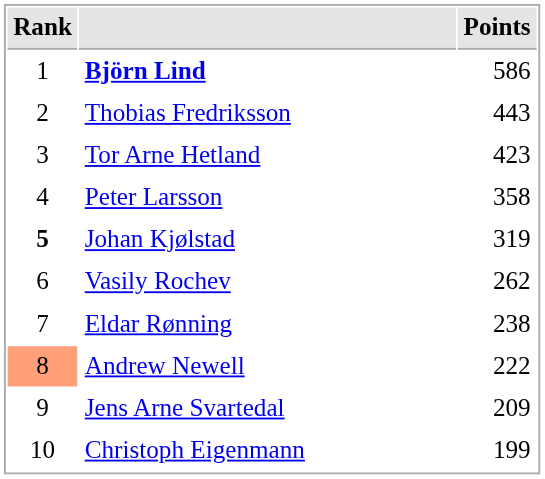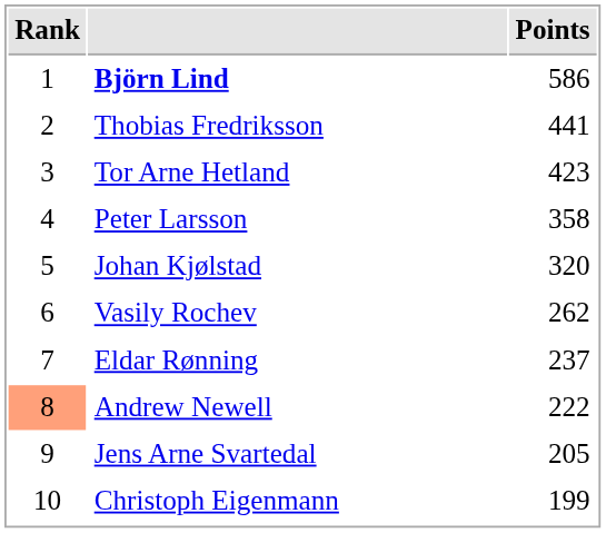 <table cellspacing="1" cellpadding="3" style="border:1px solid #AAAAAA;font-size:86%">
 <tr style="background-color: #E4E4E4;">
 <th style="border-bottom:1px solid #AAAAAA" width=10>Rank</th>
 <th style="border-bottom:1px solid #AAAAAA" width=200></th>
 <th style="border-bottom:1px solid #AAAAAA" width=20 align=right>Points</th>
 </tr>
 <tr>
 <td align="center">1</td>
 <td> <strong><a href='#'>Björn Lind</a></strong></td>
 <td align="right">586</td>
 </tr>
 <tr>
 <td align="center">2</td>
 <td> <a href='#'>Thobias Fredriksson</a></td>
-<td align="right">443</td>
+<td align="right">441</td>
 </tr>
 <tr>
 <td align="center">3</td>
 <td> <a href='#'>Tor Arne Hetland</a></td>
 <td align="right">423</td>
 </tr>
 <tr>
 <td align="center">4</td>
 <td> <a href='#'>Peter Larsson</a></td>
 <td align="right">358</td>
 </tr>
 <tr>
-<td align="center"><strong>5</strong></td>
+<td align="center">5</td>
 <td> <a href='#'>Johan Kjølstad</a></td>
-<td align="right">319</td>
+<td align="right">320</td>
 </tr>
 <tr>
 <td align="center">6</td>
 <td> <a href='#'>Vasily Rochev</a></td>
 <td align="right">262</td>
 </tr>
 <tr>
 <td align="center">7</td>
 <td> <a href='#'>Eldar Rønning</a></td>
-<td align="right">238</td>
+<td align="right">237</td>
 </tr>
 <tr>
 <td align="center" style="background: lightsalmon;">8</td>
 <td> <a href='#'>Andrew Newell</a></td>
 <td align="right">222</td>
 </tr>
 <tr>
 <td align="center">9</td>
 <td> <a href='#'>Jens Arne Svartedal</a></td>
-<td align="right">209</td>
+<td align="right">205</td>
 </tr>
 <tr>
 <td align="center">10</td>
 <td> <a href='#'>Christoph Eigenmann</a></td>
 <td align="right">199</td>
 </tr>
 </table>
